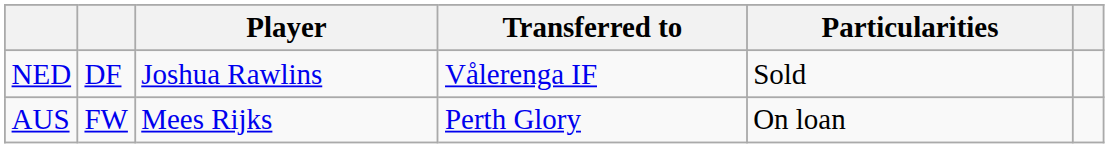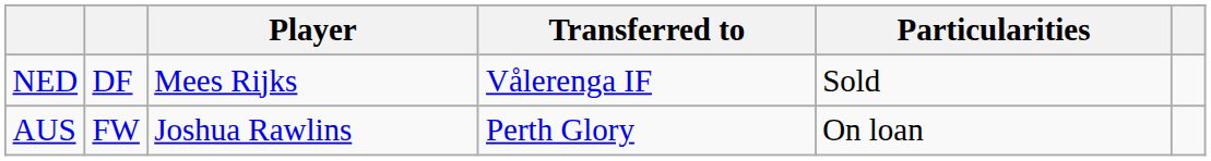 <table class="wikitable plainrowheaders sortable">
 <tr>
 <th></th>
 <th></th>
 <th style="width: 170px;">Player</th>
 <th style="width: 170px;">Transferred to</th>
 <th style="width: 180px;">Particularities</th>
 <th style="width: 10px;"></th>
 </tr>
 <tr>
 <td><strong></strong> <a href='#'>NED</a></td>
 <td><a href='#'>DF</a></td>
-<td><a href='#'>Joshua Rawlins</a></td>
+<td><a href='#'>Mees Rijks</a></td>
 <td><strong></strong> <a href='#'>Vålerenga IF</a></td>
 <td>Sold</td>
 <td></td>
 </tr>
 <tr>
 <td><strong></strong> <a href='#'>AUS</a></td>
 <td><a href='#'>FW</a></td>
-<td><a href='#'>Mees Rijks</a></td>
+<td><a href='#'>Joshua Rawlins</a></td>
 <td><strong></strong> <a href='#'>Perth Glory</a></td>
 <td>On loan</td>
 <td></td>
 </tr>
 </table>
